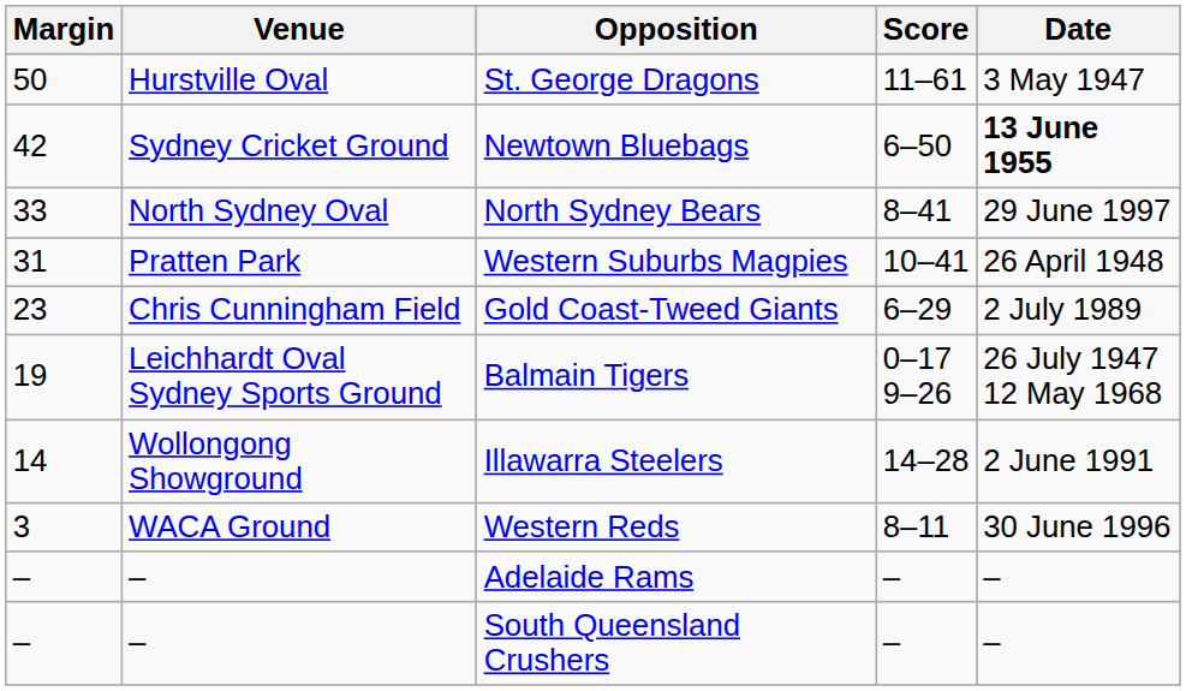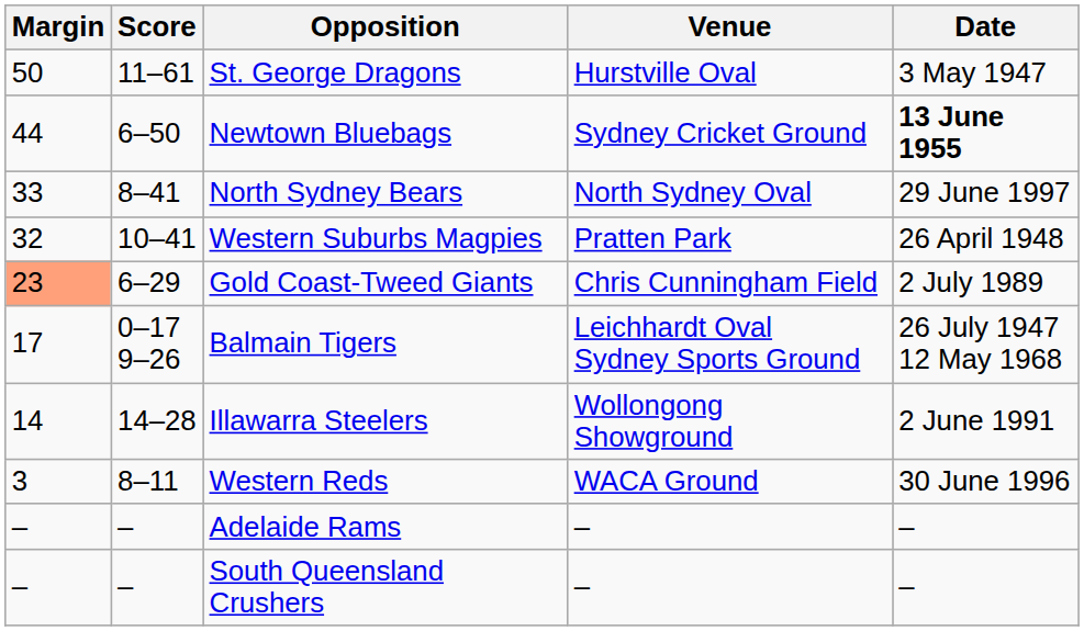 <table class="wikitable" style="text-align:left;">
 <tr>
 <th>Margin</th>
+<th>Score</th>
+<th>Opposition</th>
 <th>Venue</th>
-<th>Opposition</th>
-<th>Score</th>
 <th>Date</th>
 </tr>
 <tr>
 <td>50</td>
+<td>11–61</td>
+<td> <a href='#'>St. George Dragons</a></td>
 <td><a href='#'>Hurstville Oval</a></td>
-<td> <a href='#'>St. George Dragons</a></td>
-<td>11–61</td>
 <td>3 May 1947</td>
 </tr>
 <tr>
-<td>42</td>
+<td>44</td>
+<td>6–50</td>
+<td> <a href='#'>Newtown Bluebags</a></td>
 <td><a href='#'>Sydney Cricket Ground</a></td>
-<td> <a href='#'>Newtown Bluebags</a></td>
-<td>6–50</td>
 <td><strong>13 June 1955</strong></td>
 </tr>
 <tr>
 <td>33</td>
+<td>8–41</td>
+<td> <a href='#'>North Sydney Bears</a></td>
 <td><a href='#'>North Sydney Oval</a></td>
-<td> <a href='#'>North Sydney Bears</a></td>
-<td>8–41</td>
 <td>29 June 1997</td>
 </tr>
 <tr>
-<td>31</td>
+<td>32</td>
+<td>10–41</td>
+<td> <a href='#'>Western Suburbs Magpies</a></td>
 <td><a href='#'>Pratten Park</a></td>
-<td> <a href='#'>Western Suburbs Magpies</a></td>
-<td>10–41</td>
 <td>26 April 1948</td>
 </tr>
 <tr>
-<td>23</td>
+<td style="background: lightsalmon;">23</td>
+<td>6–29</td>
+<td> <a href='#'>Gold Coast-Tweed Giants</a></td>
 <td><a href='#'>Chris Cunningham Field</a></td>
-<td> <a href='#'>Gold Coast-Tweed Giants</a></td>
-<td>6–29</td>
 <td>2 July 1989</td>
 </tr>
 <tr>
-<td>19</td>
+<td>17</td>
+<td>0–17<br>9–26</td>
+<td> <a href='#'>Balmain Tigers</a></td>
 <td><a href='#'>Leichhardt Oval</a><br><a href='#'>Sydney Sports Ground</a></td>
-<td> <a href='#'>Balmain Tigers</a></td>
-<td>0–17<br>9–26</td>
 <td>26 July 1947<br>12 May 1968</td>
 </tr>
 <tr>
 <td>14</td>
+<td>14–28</td>
+<td> <a href='#'>Illawarra Steelers</a></td>
 <td><a href='#'>Wollongong Showground</a></td>
-<td> <a href='#'>Illawarra Steelers</a></td>
-<td>14–28</td>
 <td>2 June 1991</td>
 </tr>
 <tr>
 <td>3</td>
+<td>8–11</td>
+<td> <a href='#'>Western Reds</a></td>
 <td><a href='#'>WACA Ground</a></td>
-<td> <a href='#'>Western Reds</a></td>
-<td>8–11</td>
 <td>30 June 1996</td>
 </tr>
 <tr>
 <td>–</td>
 <td>–</td>
 <td> <a href='#'>Adelaide Rams</a></td>
 <td>–</td>
 <td>–</td>
 </tr>
 <tr>
 <td>–</td>
 <td>–</td>
 <td> <a href='#'>South Queensland Crushers</a></td>
 <td>–</td>
 <td>–</td>
 </tr>
 </table>
